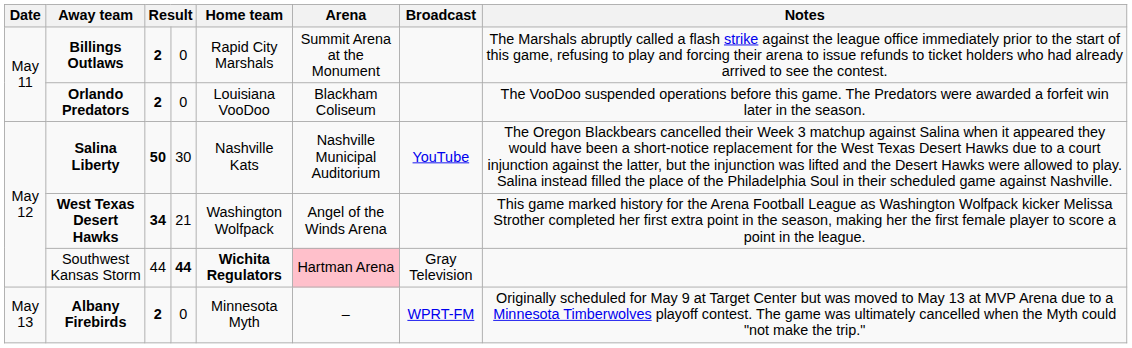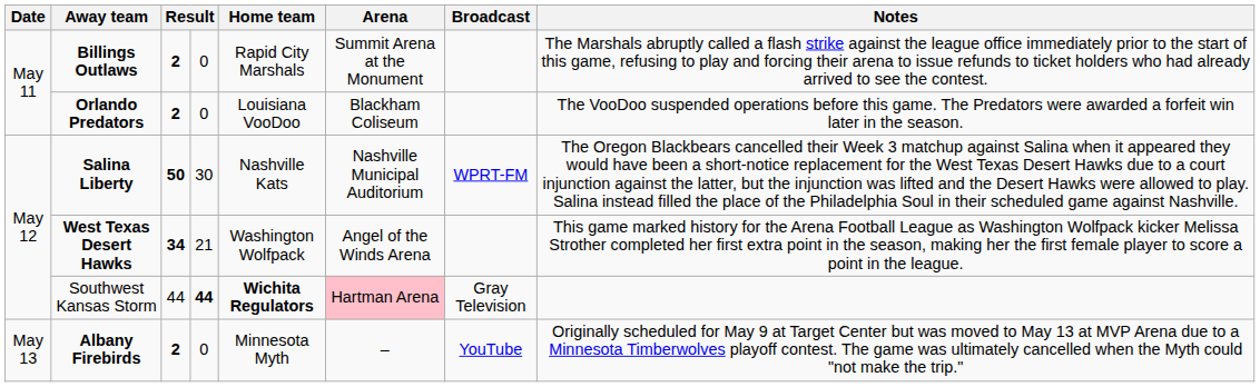 <table class="wikitable" style="text-align:center;">
 <tr>
 <th>Date</th>
 <th>Away team</th>
 <th colspan="2">Result</th>
 <th>Home team</th>
 <th>Arena</th>
 <th>Broadcast</th>
 <th>Notes</th>
 </tr>
 <tr>
 <td rowspan="2">May 11</td>
 <td><strong>Billings Outlaws</strong></td>
 <td><strong>2</strong></td>
 <td>0</td>
 <td>Rapid City Marshals</td>
 <td>Summit Arena at the Monument</td>
 <td></td>
 <td>The Marshals abruptly called a flash <a href='#'>strike</a> against the league office immediately prior to the start of this game, refusing to play and forcing their arena to issue refunds to ticket holders who had already arrived to see the contest.</td>
 </tr>
 <tr>
 <td><strong>Orlando Predators</strong></td>
 <td><strong>2</strong></td>
 <td>0</td>
 <td>Louisiana VooDoo</td>
 <td>Blackham Coliseum</td>
 <td></td>
 <td>The VooDoo suspended operations before this game. The Predators were awarded a forfeit win later in the season.</td>
 </tr>
 <tr>
 <td rowspan="3">May 12</td>
 <td><strong>Salina Liberty</strong></td>
 <td><strong>50</strong></td>
 <td>30</td>
 <td>Nashville Kats</td>
 <td>Nashville Municipal Auditorium</td>
-<td><a href='#'>YouTube</a></td>
+<td><a href='#'>WPRT-FM</a></td>
 <td>The Oregon Blackbears cancelled their Week 3 matchup against Salina when it appeared they would have been a short-notice replacement for the West Texas Desert Hawks due to a court injunction against the latter, but the injunction was lifted and the Desert Hawks were allowed to play. Salina instead filled the place of the Philadelphia Soul in their scheduled game against Nashville.</td>
 </tr>
 <tr>
 <td><strong>West Texas Desert Hawks</strong></td>
 <td><strong>34</strong></td>
 <td>21</td>
 <td>Washington Wolfpack</td>
 <td>Angel of the Winds Arena</td>
 <td></td>
 <td>This game marked history for the Arena Football League as Washington Wolfpack kicker Melissa Strother completed her first extra point in the season, making her the first female player to score a point in the league.</td>
 </tr>
 <tr>
 <td>Southwest Kansas Storm</td>
 <td>44</td>
 <td><strong>44</strong></td>
 <td><strong>Wichita Regulators</strong></td>
 <td style="background: pink;">Hartman Arena</td>
 <td>Gray Television </td>
 <td></td>
 </tr>
 <tr>
 <td rowspan="1">May 13</td>
 <td><strong>Albany Firebirds</strong></td>
 <td align="center"><strong>2</strong></td>
 <td>0</td>
 <td>Minnesota Myth</td>
 <td>–</td>
-<td><a href='#'>WPRT-FM</a></td>
+<td><a href='#'>YouTube</a></td>
 <td>Originally scheduled for May 9 at Target Center but was moved to May 13 at MVP Arena due to a <a href='#'>Minnesota Timberwolves</a> playoff contest. The game was ultimately cancelled when the Myth could "not make the trip."</td>
 </tr>
 </table>
